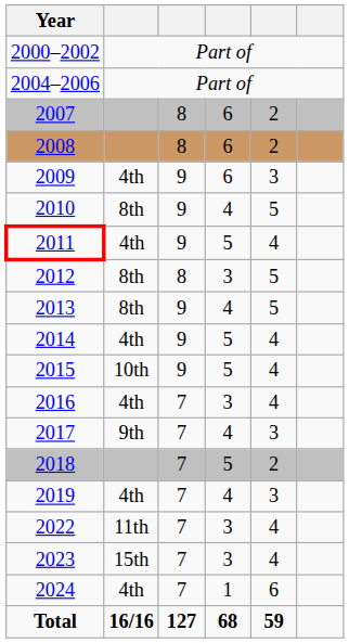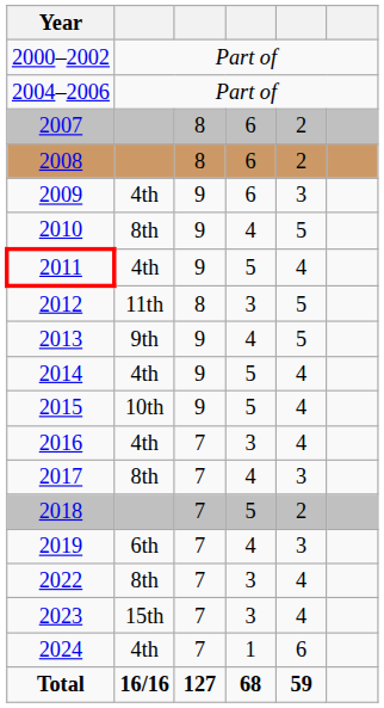 <table class="wikitable" style="text-align: center;">
 <tr>
 <th>Year</th>
 <th></th>
 <th width=30></th>
 <th width=30></th>
 <th width=30></th>
 <th width=30></th>
 </tr>
 <tr>
 <td><a href='#'>2000</a>–<a href='#'>2002</a></td>
 <td colspan=5><em>Part of </em></td>
 </tr>
 <tr>
 <td><a href='#'>2004</a>–<a href='#'>2006</a></td>
 <td colspan=5><em>Part of </em></td>
 </tr>
 <tr bgcolor=silver>
 <td> <a href='#'>2007</a></td>
 <td></td>
 <td>8</td>
 <td>6</td>
 <td>2</td>
 <td></td>
 </tr>
 <tr bgcolor=cc9966>
 <td> <a href='#'>2008</a></td>
 <td></td>
 <td>8</td>
 <td>6</td>
 <td>2</td>
 <td></td>
 </tr>
 <tr>
 <td> <a href='#'>2009</a></td>
 <td>4th</td>
 <td>9</td>
 <td>6</td>
 <td>3</td>
 <td></td>
 </tr>
 <tr>
 <td> <a href='#'>2010</a></td>
 <td>8th</td>
 <td>9</td>
 <td>4</td>
 <td>5</td>
 <td></td>
 </tr>
 <tr>
 <td style="border: 3px solid red"> <a href='#'>2011</a></td>
 <td>4th</td>
 <td>9</td>
 <td>5</td>
 <td>4</td>
 <td></td>
 </tr>
 <tr>
 <td> <a href='#'>2012</a></td>
-<td>8th</td>
+<td>11th</td>
 <td>8</td>
 <td>3</td>
 <td>5</td>
 <td></td>
 </tr>
 <tr>
 <td> <a href='#'>2013</a></td>
-<td>8th</td>
+<td>9th</td>
 <td>9</td>
 <td>4</td>
 <td>5</td>
 <td></td>
 </tr>
 <tr>
 <td> <a href='#'>2014</a></td>
 <td>4th</td>
 <td>9</td>
 <td>5</td>
 <td>4</td>
 <td></td>
 </tr>
 <tr>
 <td> <a href='#'>2015</a></td>
 <td>10th</td>
 <td>9</td>
 <td>5</td>
 <td>4</td>
 <td></td>
 </tr>
 <tr>
 <td> <a href='#'>2016</a></td>
 <td>4th</td>
 <td>7</td>
 <td>3</td>
 <td>4</td>
 <td></td>
 </tr>
 <tr>
 <td> <a href='#'>2017</a></td>
-<td>9th</td>
+<td>8th</td>
 <td>7</td>
 <td>4</td>
 <td>3</td>
 <td></td>
 </tr>
 <tr bgcolor=silver>
 <td> <a href='#'>2018</a></td>
 <td></td>
 <td>7</td>
 <td>5</td>
 <td>2</td>
 <td></td>
 </tr>
 <tr>
 <td> <a href='#'>2019</a></td>
-<td>4th</td>
+<td>6th</td>
 <td>7</td>
 <td>4</td>
 <td>3</td>
 <td></td>
 </tr>
 <tr>
 <td> <a href='#'>2022</a></td>
-<td>11th</td>
+<td>8th</td>
 <td>7</td>
 <td>3</td>
 <td>4</td>
 <td></td>
 </tr>
 <tr>
 <td> <a href='#'>2023</a></td>
 <td>15th</td>
 <td>7</td>
 <td>3</td>
 <td>4</td>
 <td></td>
 </tr>
 <tr>
 <td> <a href='#'>2024</a></td>
 <td>4th</td>
 <td>7</td>
 <td>1</td>
 <td>6</td>
 <td></td>
 </tr>
 <tr>
 <td><strong>Total</strong></td>
 <td><strong>16/16</strong></td>
 <td><strong>127</strong></td>
 <td><strong>68</strong></td>
 <td><strong>59</strong></td>
 <td></td>
 </tr>
 </table>
